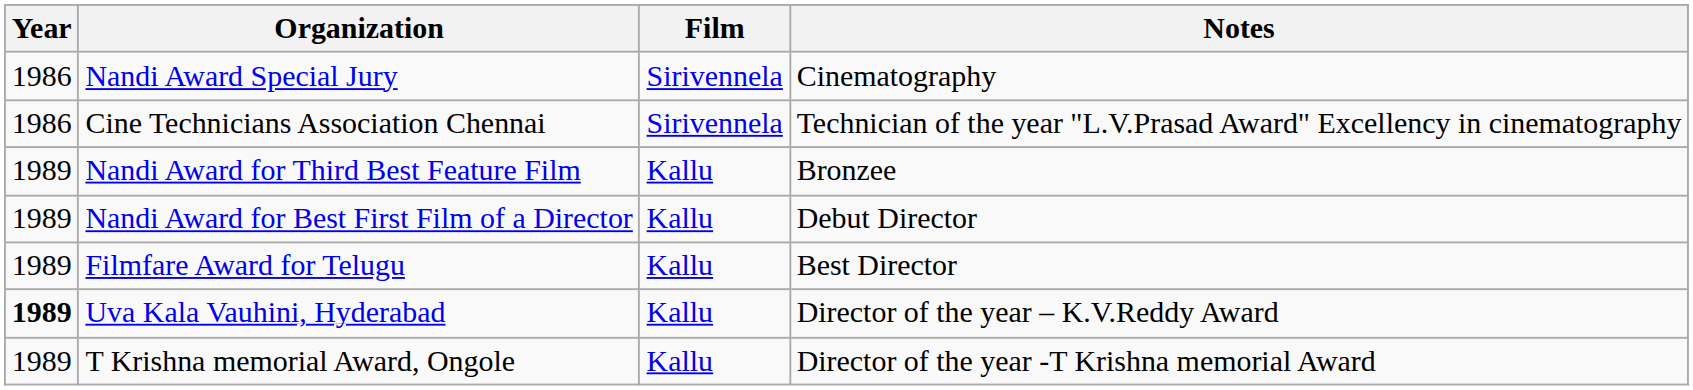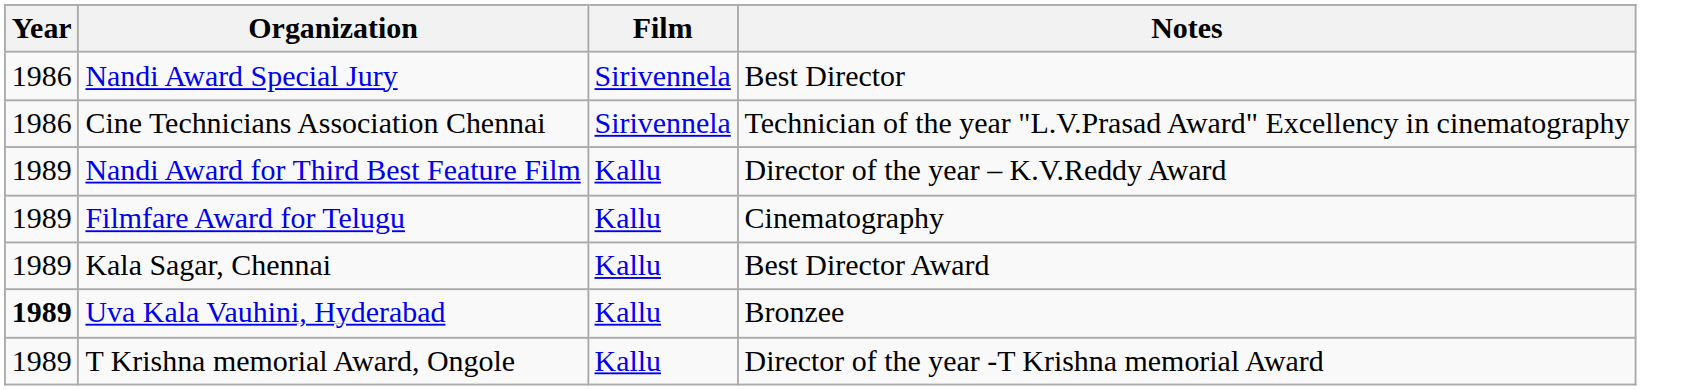 <table class="wikitable">
 <tr>
 <th>Year</th>
 <th>Organization</th>
 <th>Film</th>
 <th>Notes</th>
 </tr>
 <tr>
 <td>1986</td>
 <td><a href='#'>Nandi Award Special Jury</a></td>
 <td><a href='#'>Sirivennela</a></td>
-<td>Cinematography</td>
+<td>Best Director</td>
 </tr>
 <tr>
 <td>1986</td>
 <td>Cine Technicians Association Chennai</td>
 <td><a href='#'>Sirivennela</a></td>
 <td>Technician of the year "L.V.Prasad Award" Excellency in cinematography</td>
 </tr>
 <tr>
 <td>1989</td>
 <td><a href='#'>Nandi Award for Third Best Feature Film</a></td>
 <td><a href='#'>Kallu</a></td>
-<td>Bronzee</td>
-</tr>
-<tr>
-<td>1989</td>
-<td><a href='#'>Nandi Award for Best First Film of a Director</a></td>
-<td><a href='#'>Kallu</a></td>
-<td>Debut Director</td>
+<td>Director of the year – K.V.Reddy Award</td>
 </tr>
 <tr>
 <td>1989</td>
 <td><a href='#'>Filmfare Award for Telugu</a></td>
 <td><a href='#'>Kallu</a></td>
-<td>Best Director</td>
+<td>Cinematography</td>
+</tr>
+<tr>
+<td>1989</td>
+<td>Kala Sagar, Chennai</td>
+<td><a href='#'>Kallu</a></td>
+<td>Best Director Award</td>
 </tr>
 <tr>
 <td><strong>1989</strong></td>
 <td><a href='#'>Uva Kala Vauhini, Hyderabad</a></td>
 <td><a href='#'>Kallu</a></td>
-<td>Director of the year – K.V.Reddy Award</td>
+<td>Bronzee</td>
 </tr>
 <tr>
 <td>1989</td>
 <td>T Krishna memorial Award, Ongole</td>
 <td><a href='#'>Kallu</a></td>
 <td>Director of the year -T Krishna memorial Award</td>
 </tr>
 </table>
